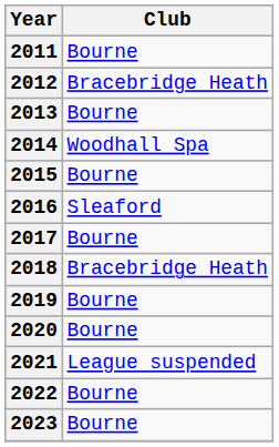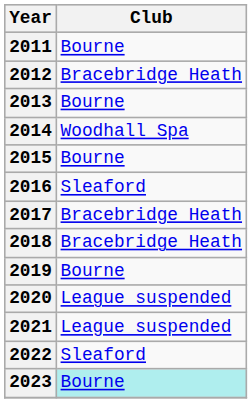 <table class="wikitable" style="font-size:85%">
 <tr>
 <th>Year</th>
 <th>Club</th>
 </tr>
 <tr>
 <th scope="row">2011</th>
 <td><a href='#'>Bourne</a></td>
 </tr>
 <tr>
 <th scope="row">2012</th>
 <td><a href='#'>Bracebridge Heath</a></td>
 </tr>
 <tr>
 <th scope="row">2013</th>
 <td><a href='#'>Bourne</a></td>
 </tr>
 <tr>
 <th scope="row">2014</th>
 <td><a href='#'>Woodhall Spa</a></td>
 </tr>
 <tr>
 <th scope="row">2015</th>
 <td><a href='#'>Bourne</a></td>
 </tr>
 <tr>
 <th scope="row">2016</th>
 <td><a href='#'>Sleaford</a></td>
 </tr>
 <tr>
 <th scope="row">2017</th>
-<td><a href='#'>Bourne</a></td>
+<td><a href='#'>Bracebridge Heath</a></td>
 </tr>
 <tr>
 <th scope="row">2018</th>
 <td><a href='#'>Bracebridge Heath</a></td>
 </tr>
 <tr>
 <th scope="row">2019</th>
 <td><a href='#'>Bourne</a></td>
 </tr>
 <tr>
 <th scope="row">2020</th>
-<td><a href='#'>Bourne</a></td>
+<td><a href='#'>League suspended</a></td>
 </tr>
 <tr>
 <th scope="row">2021</th>
 <td><a href='#'>League suspended</a></td>
 </tr>
 <tr>
 <th scope="row">2022</th>
-<td><a href='#'>Bourne</a></td>
+<td><a href='#'>Sleaford</a></td>
 </tr>
 <tr>
 <th scope="row">2023</th>
-<td><a href='#'>Bourne</a></td>
+<td style="background: paleturquoise;"><a href='#'>Bourne</a></td>
 </tr>
 <tr>
 </tr>
 </table>
